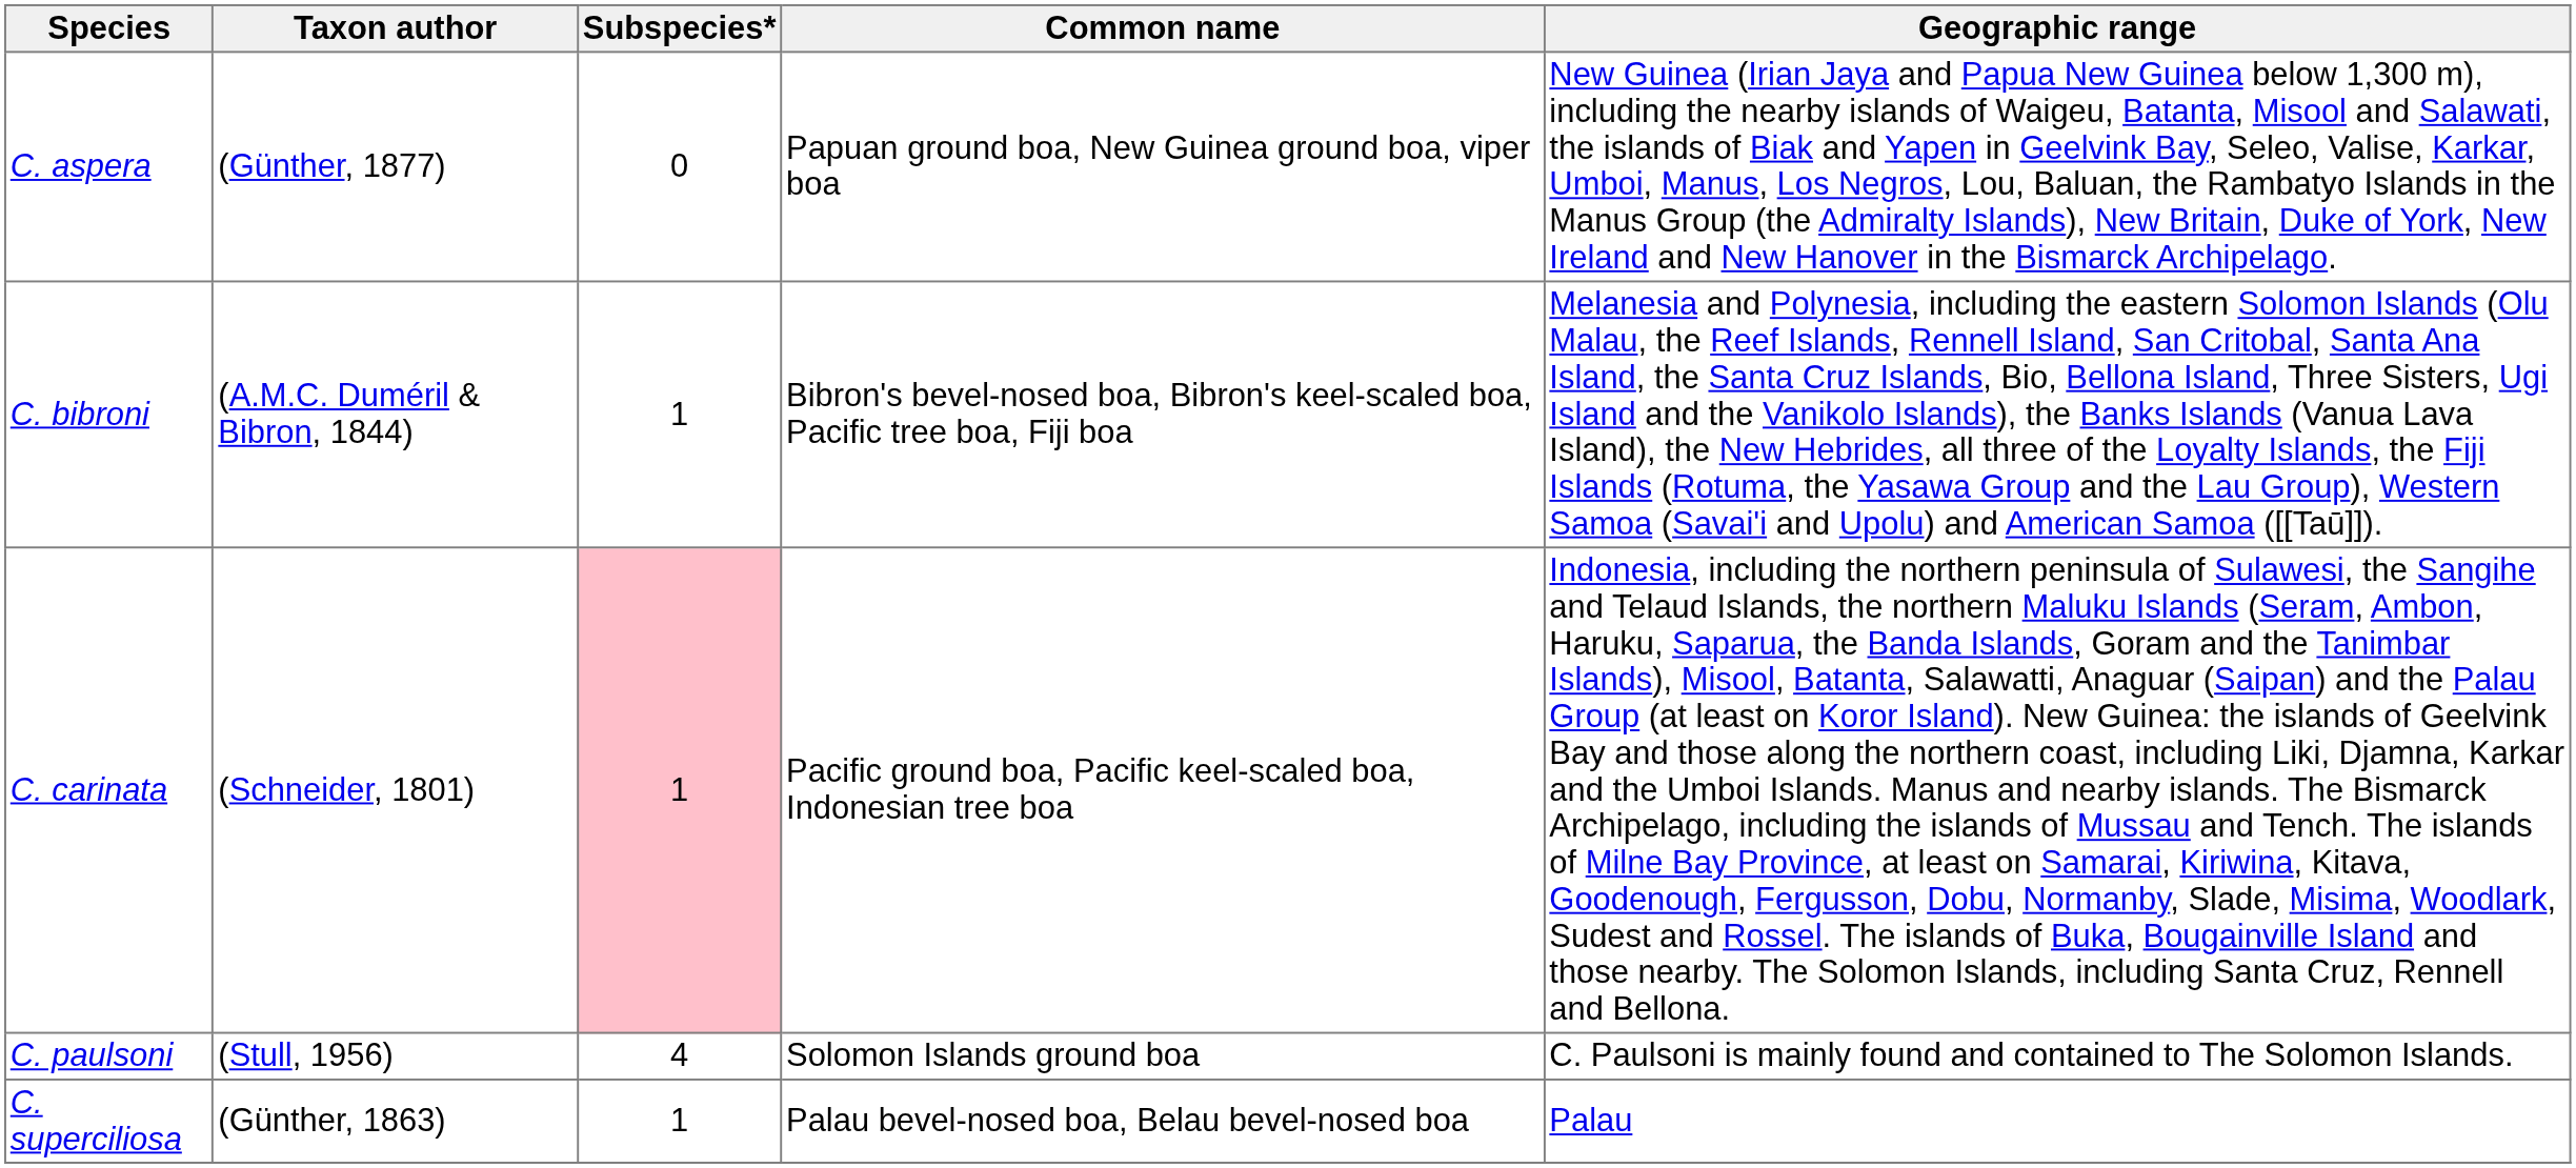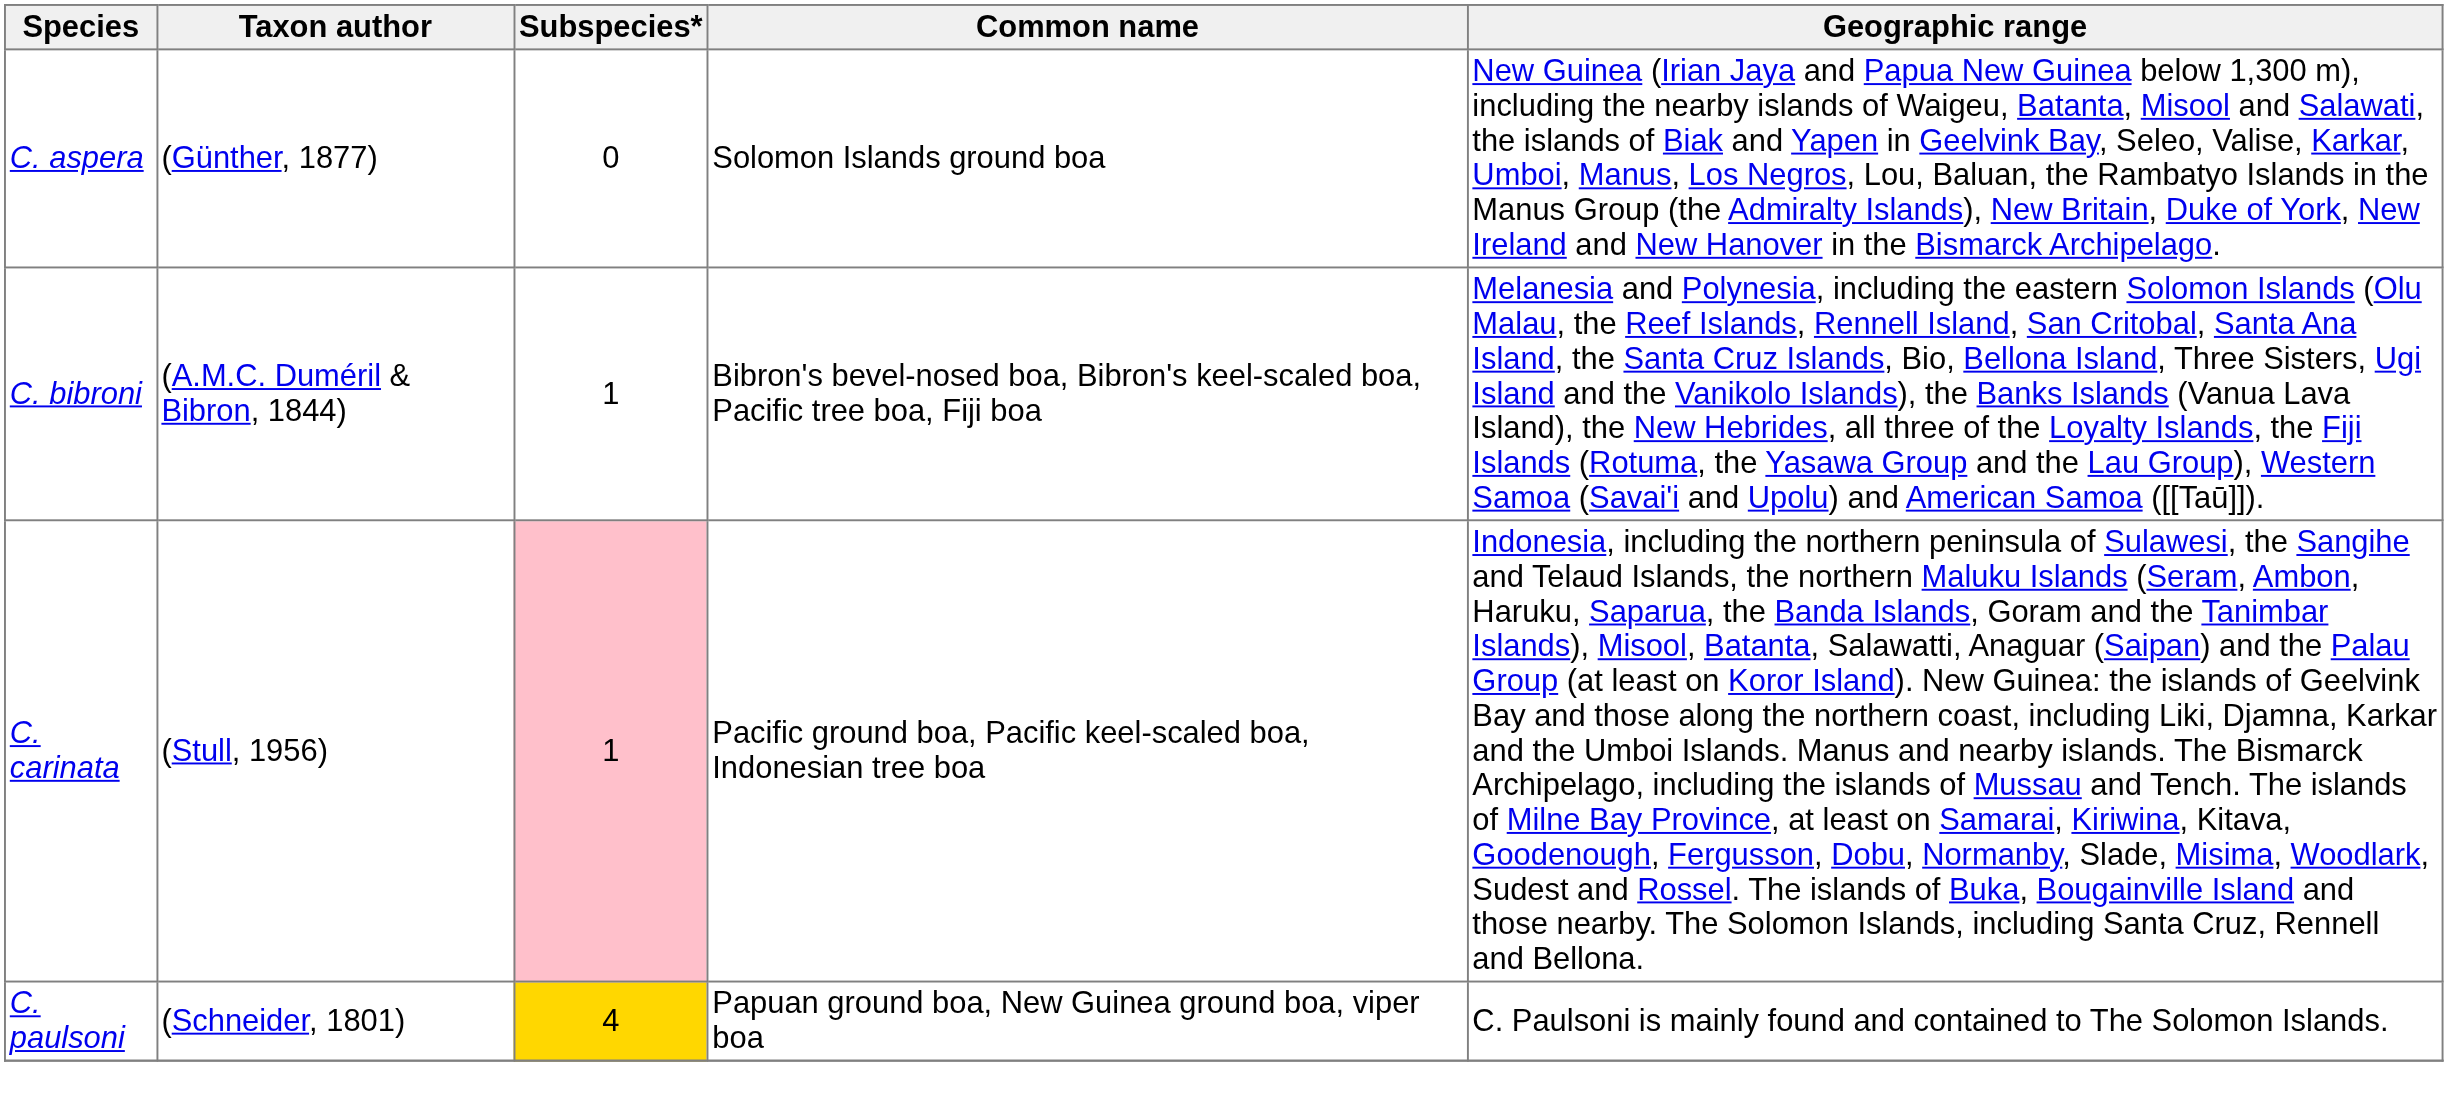 <table cellspacing=0 cellpadding=2 border=1 style="border-collapse: collapse;">
 <tr>
 <th bgcolor="#f0f0f0">Species</th>
 <th bgcolor="#f0f0f0">Taxon author</th>
 <th bgcolor="#f0f0f0">Subspecies*</th>
 <th bgcolor="#f0f0f0">Common name</th>
 <th bgcolor="#f0f0f0">Geographic range</th>
 </tr>
 <tr>
 <td><em><a href='#'>C. aspera</a></em></td>
 <td>(<a href='#'>Günther</a>, 1877)</td>
 <td align="center">0</td>
-<td>Papuan ground boa, New Guinea ground boa, viper boa</td>
+<td>Solomon Islands ground boa</td>
 <td style="width:40%"><a href='#'>New Guinea</a> (<a href='#'>Irian Jaya</a> and <a href='#'>Papua New Guinea</a> below 1,300 m), including the nearby islands of Waigeu, <a href='#'>Batanta</a>, <a href='#'>Misool</a> and <a href='#'>Salawati</a>, the islands of <a href='#'>Biak</a> and <a href='#'>Yapen</a> in <a href='#'>Geelvink Bay</a>, Seleo, Valise, <a href='#'>Karkar</a>, <a href='#'>Umboi</a>, <a href='#'>Manus</a>, <a href='#'>Los Negros</a>, Lou, Baluan, the Rambatyo Islands in the Manus Group (the <a href='#'>Admiralty Islands</a>), <a href='#'>New Britain</a>, <a href='#'>Duke of York</a>, <a href='#'>New Ireland</a> and <a href='#'>New Hanover</a> in the <a href='#'>Bismarck Archipelago</a>.</td>
 </tr>
 <tr>
 <td><em><a href='#'>C. bibroni</a></em></td>
 <td>(<a href='#'>A.M.C. Duméril</a> & <a href='#'>Bibron</a>, 1844)</td>
 <td align="center">1</td>
 <td>Bibron's bevel-nosed boa, Bibron's keel-scaled boa, Pacific tree boa, Fiji boa</td>
 <td><a href='#'>Melanesia</a> and <a href='#'>Polynesia</a>, including the eastern <a href='#'>Solomon Islands</a> (<a href='#'>Olu Malau</a>, the <a href='#'>Reef Islands</a>, <a href='#'>Rennell Island</a>, <a href='#'>San Critobal</a>, <a href='#'>Santa Ana Island</a>, the <a href='#'>Santa Cruz Islands</a>, Bio, <a href='#'>Bellona Island</a>, Three Sisters, <a href='#'>Ugi Island</a> and the <a href='#'>Vanikolo Islands</a>), the <a href='#'>Banks Islands</a> (Vanua Lava Island), the <a href='#'>New Hebrides</a>, all three of the <a href='#'>Loyalty Islands</a>, the <a href='#'>Fiji Islands</a> (<a href='#'>Rotuma</a>, the <a href='#'>Yasawa Group</a> and the <a href='#'>Lau Group</a>), <a href='#'>Western Samoa</a> (<a href='#'>Savai'i</a> and <a href='#'>Upolu</a>) and <a href='#'>American Samoa</a> ([[Taū]]).</td>
 </tr>
 <tr>
 <td><em><a href='#'>C. carinata</a></em></td>
-<td>(<a href='#'>Schneider</a>, 1801)</td>
+<td>(<a href='#'>Stull</a>, 1956)</td>
 <td align="center" style="background: pink;">1</td>
 <td>Pacific ground boa, Pacific keel-scaled boa, Indonesian tree boa</td>
 <td><a href='#'>Indonesia</a>, including the northern peninsula of <a href='#'>Sulawesi</a>, the <a href='#'>Sangihe</a> and Telaud Islands, the northern <a href='#'>Maluku Islands</a> (<a href='#'>Seram</a>, <a href='#'>Ambon</a>, Haruku, <a href='#'>Saparua</a>, the <a href='#'>Banda Islands</a>, Goram and the <a href='#'>Tanimbar Islands</a>), <a href='#'>Misool</a>, <a href='#'>Batanta</a>, Salawatti, Anaguar (<a href='#'>Saipan</a>) and the <a href='#'>Palau Group</a> (at least on <a href='#'>Koror Island</a>). New Guinea: the islands of Geelvink Bay and those along the northern coast, including Liki, Djamna, Karkar and the Umboi Islands. Manus and nearby islands. The Bismarck Archipelago, including the islands of <a href='#'>Mussau</a> and Tench. The islands of <a href='#'>Milne Bay Province</a>, at least on <a href='#'>Samarai</a>, <a href='#'>Kiriwina</a>, Kitava, <a href='#'>Goodenough</a>, <a href='#'>Fergusson</a>, <a href='#'>Dobu</a>, <a href='#'>Normanby</a>, Slade, <a href='#'>Misima</a>, <a href='#'>Woodlark</a>, Sudest and <a href='#'>Rossel</a>. The islands of <a href='#'>Buka</a>, <a href='#'>Bougainville Island</a> and those nearby. The Solomon Islands, including Santa Cruz, Rennell and Bellona.</td>
 </tr>
 <tr>
 <td><em><a href='#'>C. paulsoni</a></em></td>
-<td>(<a href='#'>Stull</a>, 1956)</td>
-<td align="center">4</td>
-<td>Solomon Islands ground boa</td>
+<td>(<a href='#'>Schneider</a>, 1801)</td>
+<td align="center" style="background: gold;">4</td>
+<td>Papuan ground boa, New Guinea ground boa, viper boa</td>
 <td>C. Paulsoni is mainly found and contained to The Solomon Islands.</td>
-</tr>
-<tr>
-<td><em><a href='#'>C. superciliosa</a></em></td>
-<td>(Günther, 1863)</td>
-<td align="center">1</td>
-<td>Palau bevel-nosed boa, Belau bevel-nosed boa</td>
-<td><a href='#'>Palau</a></td>
 </tr>
 <tr>
 </tr>
 </table>
